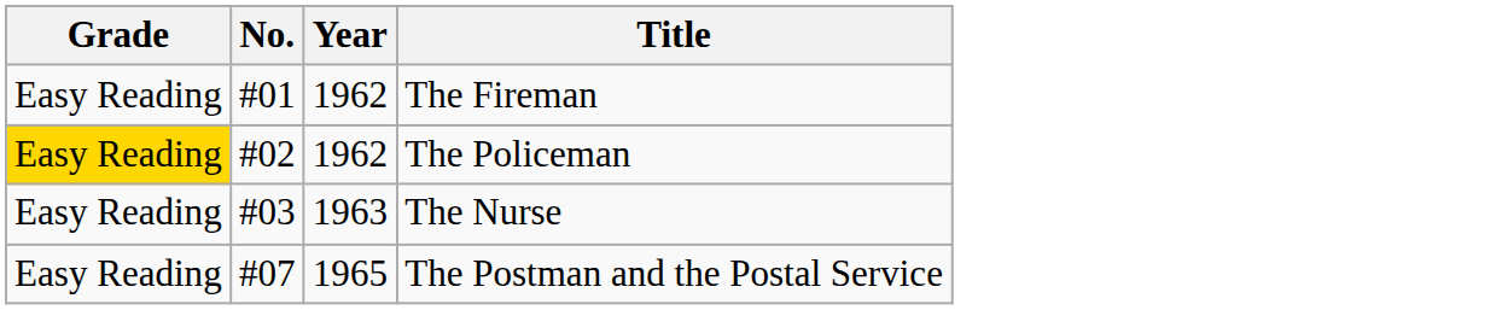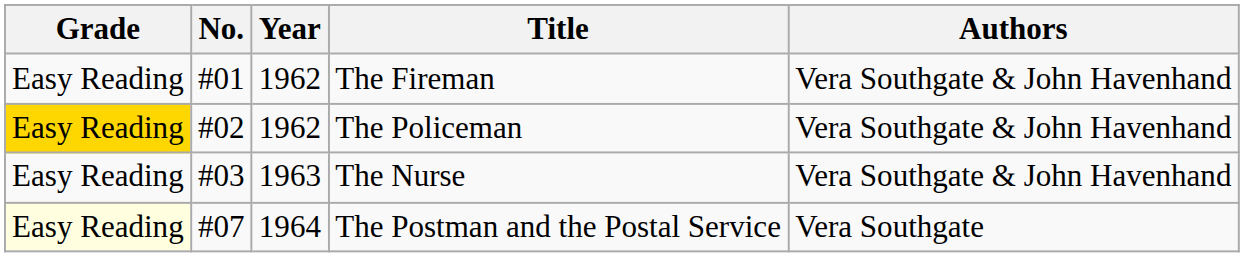 <table class="wikitable">
 <tr>
 <th>Grade</th>
 <th>No.</th>
 <th>Year</th>
 <th>Title</th>
+<th>Authors</th>
 </tr>
 <tr>
 <td>Easy Reading</td>
 <td>#01</td>
 <td>1962</td>
 <td>The Fireman</td>
+<td>Vera Southgate & John Havenhand</td>
 </tr>
 <tr>
 <td style="background: gold;">Easy Reading</td>
 <td>#02</td>
 <td>1962</td>
 <td>The Policeman</td>
+<td>Vera Southgate & John Havenhand</td>
 </tr>
 <tr>
 <td>Easy Reading</td>
 <td>#03</td>
 <td>1963</td>
 <td>The Nurse</td>
+<td>Vera Southgate & John Havenhand</td>
 </tr>
 <tr>
-<td>Easy Reading</td>
+<td style="background: lightyellow;">Easy Reading</td>
 <td>#07</td>
-<td>1965</td>
+<td>1964</td>
 <td>The Postman and the Postal Service</td>
+<td>Vera Southgate</td>
 </tr>
 </table>
